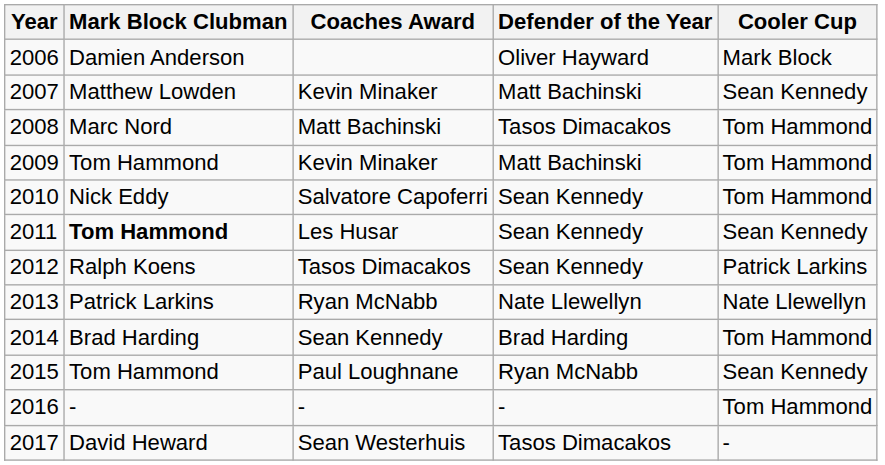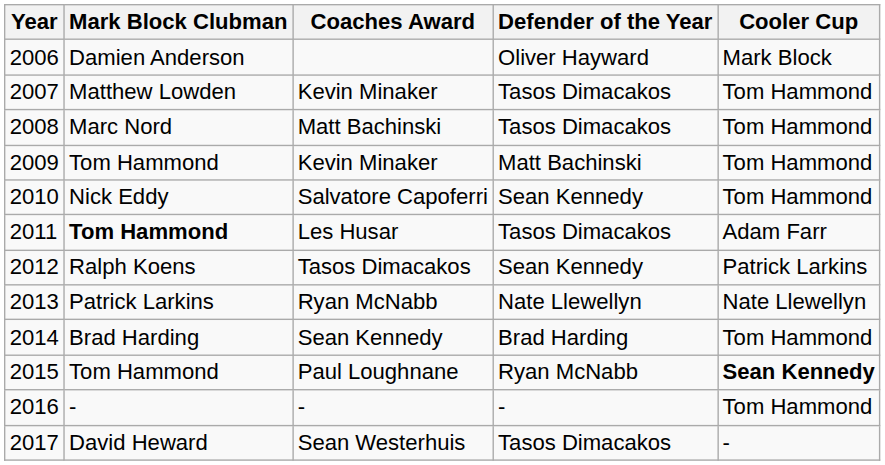 <table class="wikitable">
 <tr>
 <th>Year</th>
 <th>Mark Block Clubman</th>
 <th>Coaches Award</th>
 <th>Defender of the Year</th>
 <th>Cooler Cup</th>
 </tr>
 <tr>
 <td>2006</td>
 <td>Damien Anderson</td>
 <td></td>
 <td>Oliver Hayward</td>
 <td>Mark Block</td>
 </tr>
 <tr>
 <td>2007</td>
 <td>Matthew Lowden</td>
 <td>Kevin Minaker</td>
-<td>Matt Bachinski</td>
-<td>Sean Kennedy</td>
+<td>Tasos Dimacakos</td>
+<td>Tom Hammond</td>
 </tr>
 <tr>
 <td>2008</td>
 <td>Marc Nord</td>
 <td>Matt Bachinski</td>
 <td>Tasos Dimacakos</td>
 <td>Tom Hammond</td>
 </tr>
 <tr>
 <td>2009</td>
 <td>Tom Hammond</td>
 <td>Kevin Minaker</td>
 <td>Matt Bachinski</td>
 <td>Tom Hammond</td>
 </tr>
 <tr>
 <td>2010</td>
 <td>Nick Eddy</td>
 <td>Salvatore Capoferri</td>
 <td>Sean Kennedy</td>
 <td>Tom Hammond</td>
 </tr>
 <tr>
 <td>2011</td>
 <td><strong>Tom Hammond</strong></td>
 <td>Les Husar</td>
-<td>Sean Kennedy</td>
-<td>Sean Kennedy</td>
+<td>Tasos Dimacakos</td>
+<td>Adam Farr</td>
 </tr>
 <tr>
 <td>2012</td>
 <td>Ralph Koens</td>
 <td>Tasos Dimacakos</td>
 <td>Sean Kennedy</td>
 <td>Patrick Larkins</td>
 </tr>
 <tr>
 <td>2013</td>
 <td>Patrick Larkins</td>
 <td>Ryan McNabb</td>
 <td>Nate Llewellyn</td>
 <td>Nate Llewellyn</td>
 </tr>
 <tr>
 <td>2014</td>
 <td>Brad Harding</td>
 <td>Sean Kennedy</td>
 <td>Brad Harding</td>
 <td>Tom Hammond</td>
 </tr>
 <tr>
 <td>2015</td>
 <td>Tom Hammond</td>
 <td>Paul Loughnane</td>
 <td>Ryan McNabb</td>
-<td>Sean Kennedy</td>
+<td><strong>Sean Kennedy</strong></td>
 </tr>
 <tr>
 <td>2016</td>
 <td>-</td>
 <td>-</td>
 <td>-</td>
 <td>Tom Hammond</td>
 </tr>
 <tr>
 <td>2017</td>
 <td>David Heward</td>
 <td>Sean Westerhuis</td>
 <td>Tasos Dimacakos</td>
 <td>-</td>
 </tr>
 </table>
